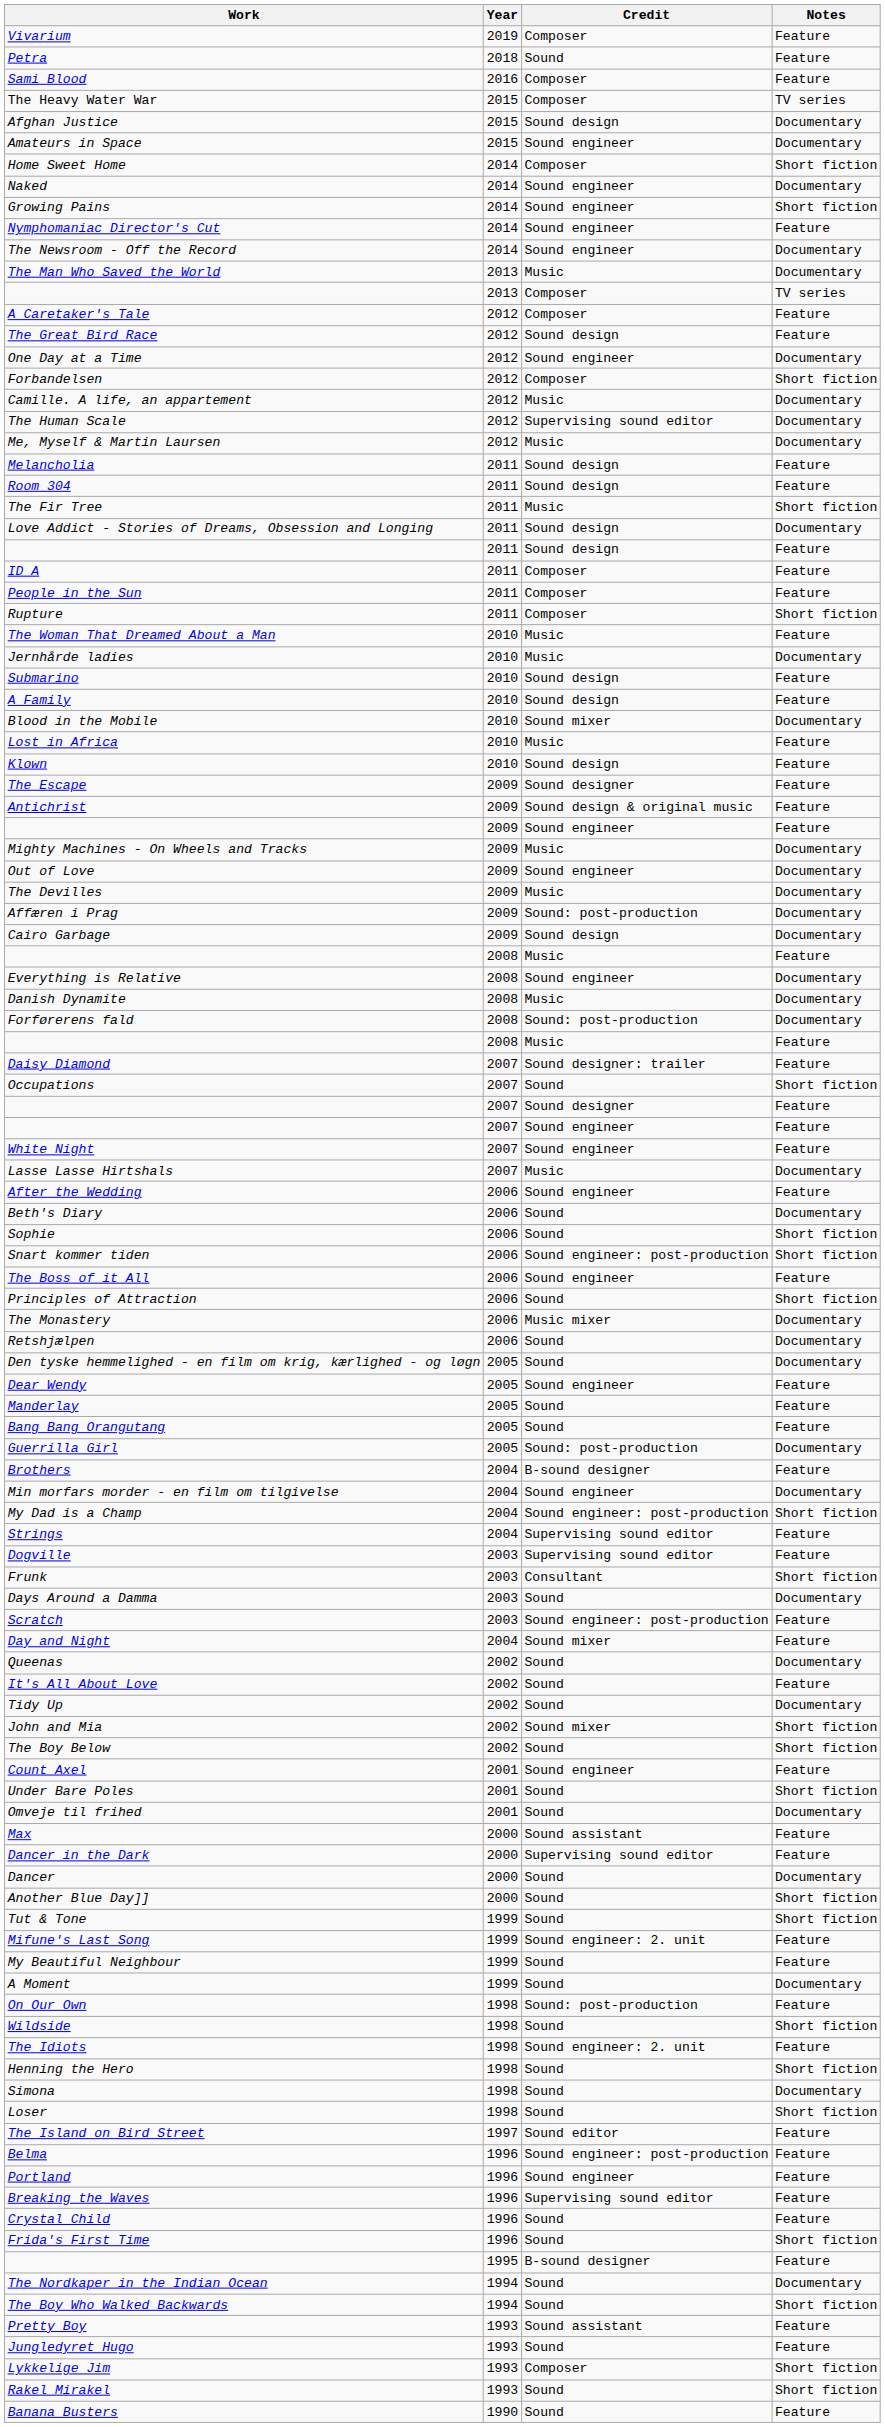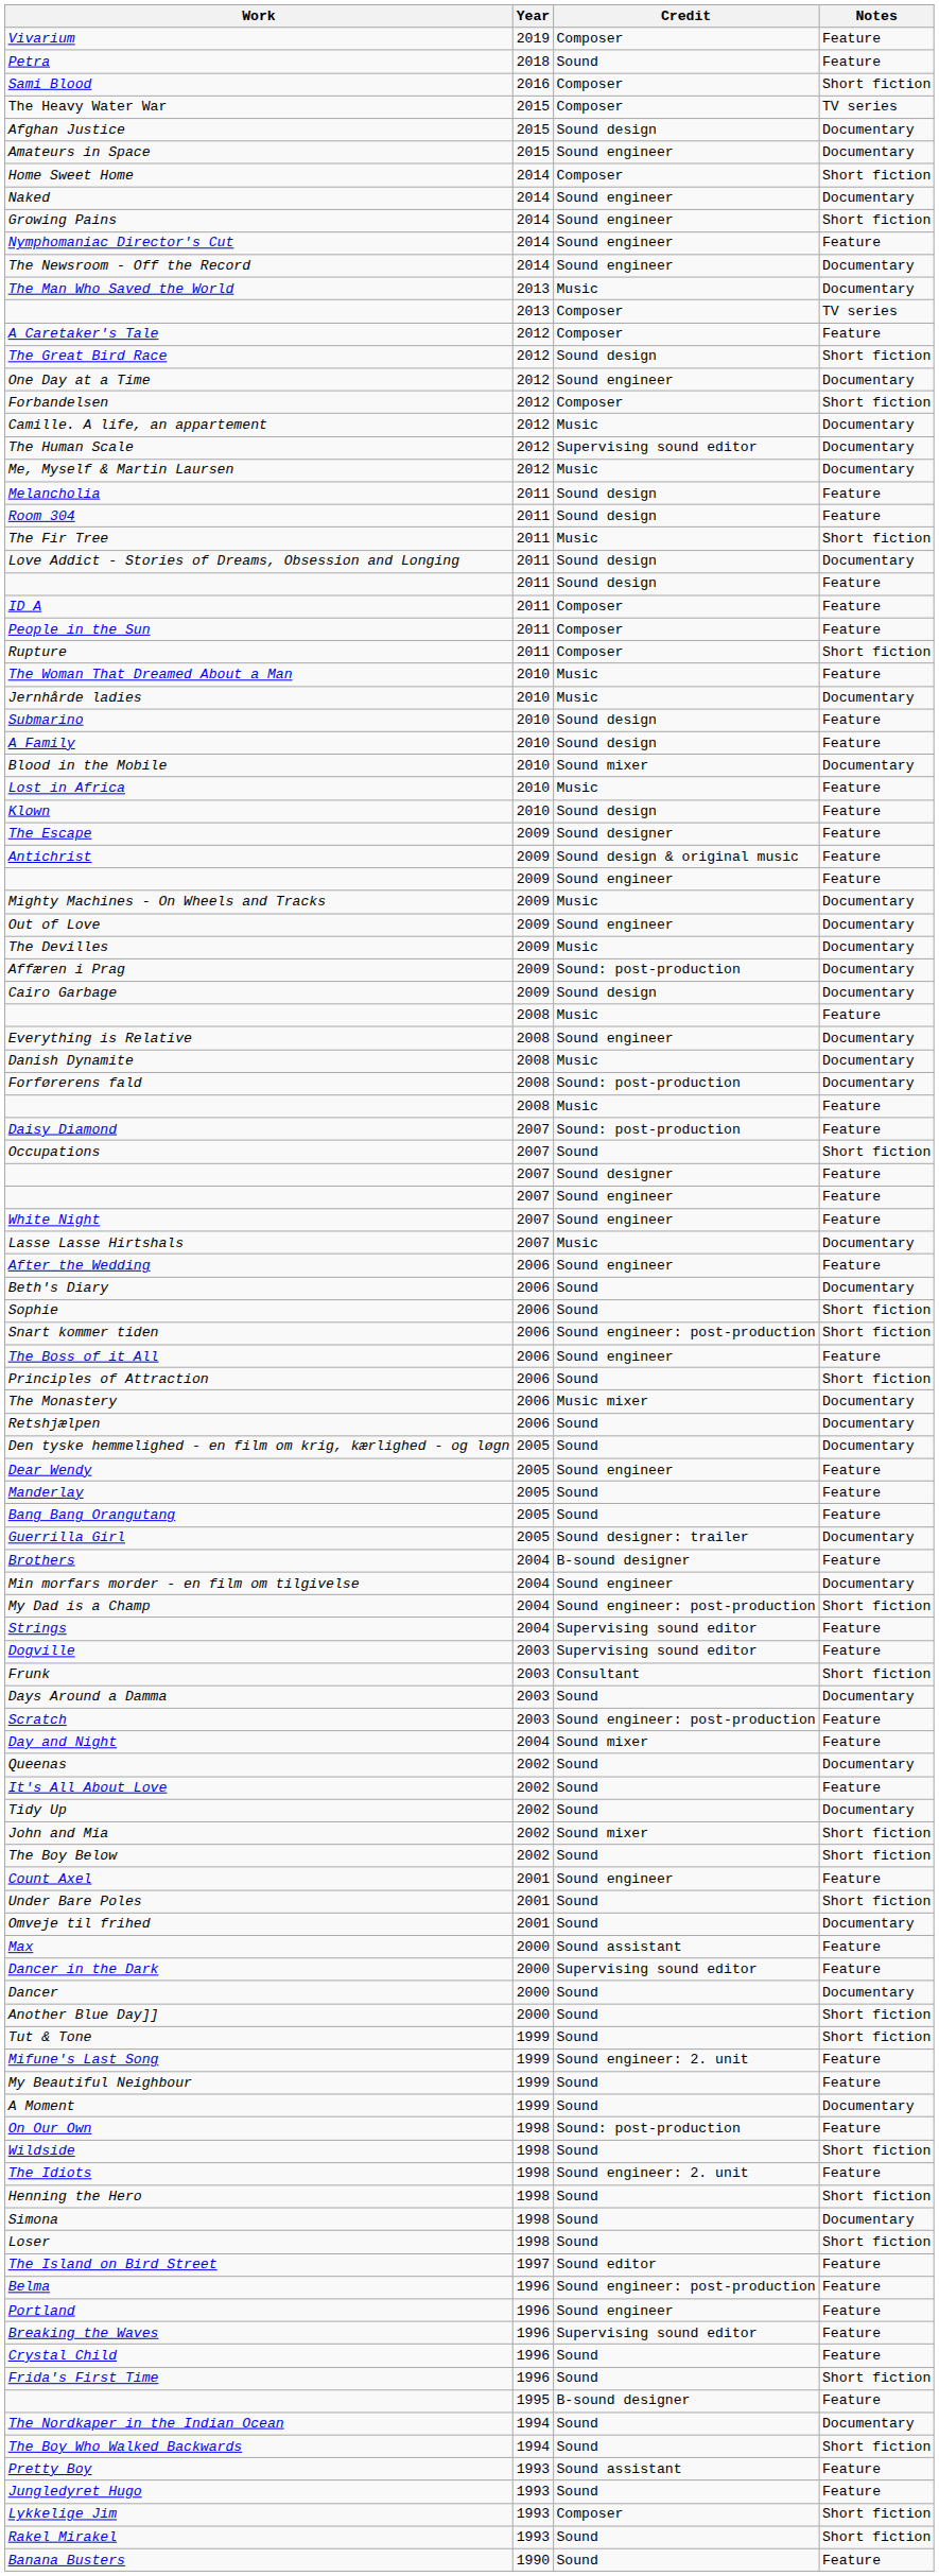 <table class="wikitable sortable">
 <tr>
 <th scope="col">Work</th>
 <th scope="col">Year</th>
 <th scope="col">Credit</th>
 <th scope="col" class="unsortable">Notes</th>
 </tr>
 <tr>
 <td><em><a href='#'>Vivarium</a></em></td>
 <td>2019</td>
 <td>Composer</td>
 <td>Feature</td>
 </tr>
 <tr>
 <td><em><a href='#'>Petra</a></em></td>
 <td>2018</td>
 <td>Sound</td>
 <td>Feature</td>
 </tr>
 <tr>
 <td><em><a href='#'>Sami Blood</a></em></td>
 <td>2016</td>
 <td>Composer</td>
-<td>Feature</td>
+<td>Short fiction</td>
 </tr>
 <tr>
 <td>The Heavy Water War</td>
 <td>2015</td>
 <td>Composer</td>
 <td>TV series</td>
 </tr>
 <tr>
 <td><em>Afghan Justice</em></td>
 <td>2015</td>
 <td>Sound design</td>
 <td>Documentary</td>
 </tr>
 <tr>
 <td><em>Amateurs in Space</em></td>
 <td>2015</td>
 <td>Sound engineer</td>
 <td>Documentary</td>
 </tr>
 <tr>
 <td><em>Home Sweet Home</em></td>
 <td>2014</td>
 <td>Composer</td>
 <td>Short fiction</td>
 </tr>
 <tr>
 <td><em>Naked</em></td>
 <td>2014</td>
 <td>Sound engineer</td>
 <td>Documentary</td>
 </tr>
 <tr>
 <td><em>Growing Pains</em></td>
 <td>2014</td>
 <td>Sound engineer</td>
 <td>Short fiction</td>
 </tr>
 <tr>
 <td><em><a href='#'>Nymphomaniac Director's Cut</a></em></td>
 <td>2014</td>
 <td>Sound engineer</td>
 <td>Feature</td>
 </tr>
 <tr>
 <td><em>The Newsroom - Off the Record</em></td>
 <td>2014</td>
 <td>Sound engineer</td>
 <td>Documentary</td>
 </tr>
 <tr>
 <td><em><a href='#'>The Man Who Saved the World</a></em></td>
 <td>2013</td>
 <td>Music</td>
 <td>Documentary</td>
 </tr>
 <tr>
 <td><em></em></td>
 <td>2013</td>
 <td>Composer</td>
 <td>TV series</td>
 </tr>
 <tr>
 <td><em><a href='#'>A Caretaker's Tale</a></em></td>
 <td>2012</td>
 <td>Composer</td>
 <td>Feature</td>
 </tr>
 <tr>
 <td><em><a href='#'>The Great Bird Race</a></em></td>
 <td>2012</td>
 <td>Sound design</td>
-<td>Feature</td>
+<td>Short fiction</td>
 </tr>
 <tr>
 <td><em>One Day at a Time</em></td>
 <td>2012</td>
 <td>Sound engineer</td>
 <td>Documentary</td>
 </tr>
 <tr>
 <td><em>Forbandelsen</em></td>
 <td>2012</td>
 <td>Composer</td>
 <td>Short fiction</td>
 </tr>
 <tr>
 <td><em>Camille. A life, an appartement</em></td>
 <td>2012</td>
 <td>Music</td>
 <td>Documentary</td>
 </tr>
 <tr>
 <td><em>The Human Scale</em></td>
 <td>2012</td>
 <td>Supervising sound editor</td>
 <td>Documentary</td>
 </tr>
 <tr>
 <td><em>Me, Myself & Martin Laursen</em></td>
 <td>2012</td>
 <td>Music</td>
 <td>Documentary</td>
 </tr>
 <tr>
 <td><em><a href='#'>Melancholia</a></em></td>
 <td>2011</td>
 <td>Sound design</td>
 <td>Feature</td>
 </tr>
 <tr>
 <td><em><a href='#'>Room 304</a></em></td>
 <td>2011</td>
 <td>Sound design</td>
 <td>Feature</td>
 </tr>
 <tr>
 <td><em>The Fir Tree</em></td>
 <td>2011</td>
 <td>Music</td>
 <td>Short fiction</td>
 </tr>
 <tr>
 <td><em>Love Addict - Stories of Dreams, Obsession and Longing</em></td>
 <td>2011</td>
 <td>Sound design</td>
 <td>Documentary</td>
 </tr>
 <tr>
 <td><em></em></td>
 <td>2011</td>
 <td>Sound design</td>
 <td>Feature</td>
 </tr>
 <tr>
 <td><em><a href='#'>ID A</a></em></td>
 <td>2011</td>
 <td>Composer</td>
 <td>Feature</td>
 </tr>
 <tr>
 <td><em><a href='#'>People in the Sun</a></em></td>
 <td>2011</td>
 <td>Composer</td>
 <td>Feature</td>
 </tr>
 <tr>
 <td><em>Rupture</em></td>
 <td>2011</td>
 <td>Composer</td>
 <td>Short fiction</td>
 </tr>
 <tr>
 <td><em><a href='#'>The Woman That Dreamed About a Man</a></em></td>
 <td>2010</td>
 <td>Music</td>
 <td>Feature</td>
 </tr>
 <tr>
 <td><em>Jernhårde ladies</em></td>
 <td>2010</td>
 <td>Music</td>
 <td>Documentary</td>
 </tr>
 <tr>
 <td><em><a href='#'>Submarino</a></em></td>
 <td>2010</td>
 <td>Sound design</td>
 <td>Feature</td>
 </tr>
 <tr>
 <td><em><a href='#'>A Family</a></em></td>
 <td>2010</td>
 <td>Sound design</td>
 <td>Feature</td>
 </tr>
 <tr>
 <td><em>Blood in the Mobile</em></td>
 <td>2010</td>
 <td>Sound mixer</td>
 <td>Documentary</td>
 </tr>
 <tr>
 <td><em><a href='#'>Lost in Africa</a></em></td>
 <td>2010</td>
 <td>Music</td>
 <td>Feature</td>
 </tr>
 <tr>
 <td><em><a href='#'>Klown</a></em></td>
 <td>2010</td>
 <td>Sound design</td>
 <td>Feature</td>
 </tr>
 <tr>
 <td><em><a href='#'>The Escape</a></em></td>
 <td>2009</td>
 <td>Sound designer</td>
 <td>Feature</td>
 </tr>
 <tr>
 <td><em><a href='#'>Antichrist</a></em></td>
 <td>2009</td>
 <td>Sound design & original music</td>
 <td>Feature</td>
 </tr>
 <tr>
 <td><em></em></td>
 <td>2009</td>
 <td>Sound engineer</td>
 <td>Feature</td>
 </tr>
 <tr>
 <td><em>Mighty Machines - On Wheels and Tracks</em></td>
 <td>2009</td>
 <td>Music</td>
 <td>Documentary</td>
 </tr>
 <tr>
 <td><em>Out of Love</em></td>
 <td>2009</td>
 <td>Sound engineer</td>
 <td>Documentary</td>
 </tr>
 <tr>
 <td><em>The Devilles</em></td>
 <td>2009</td>
 <td>Music</td>
 <td>Documentary</td>
 </tr>
 <tr>
 <td><em>Affæren i Prag</em></td>
 <td>2009</td>
 <td>Sound: post-production</td>
 <td>Documentary</td>
 </tr>
 <tr>
 <td><em>Cairo Garbage</em></td>
 <td>2009</td>
 <td>Sound design</td>
 <td>Documentary</td>
 </tr>
 <tr>
 <td><em></em></td>
 <td>2008</td>
 <td>Music</td>
 <td>Feature</td>
 </tr>
 <tr>
 <td><em>Everything is Relative</em></td>
 <td>2008</td>
 <td>Sound engineer</td>
 <td>Documentary</td>
 </tr>
 <tr>
 <td><em>Danish Dynamite</em></td>
 <td>2008</td>
 <td>Music</td>
 <td>Documentary</td>
 </tr>
 <tr>
 <td><em>Forførerens fald</em></td>
 <td>2008</td>
 <td>Sound: post-production</td>
 <td>Documentary</td>
 </tr>
 <tr>
 <td><em></em></td>
 <td>2008</td>
 <td>Music</td>
 <td>Feature</td>
 </tr>
 <tr>
 <td><em><a href='#'>Daisy Diamond</a></em></td>
 <td>2007</td>
-<td>Sound designer: trailer</td>
+<td>Sound: post-production</td>
 <td>Feature</td>
 </tr>
 <tr>
 <td><em>Occupations</em></td>
 <td>2007</td>
 <td>Sound</td>
 <td>Short fiction</td>
 </tr>
 <tr>
 <td><em></em></td>
 <td>2007</td>
 <td>Sound designer</td>
 <td>Feature</td>
 </tr>
 <tr>
 <td><em></em></td>
 <td>2007</td>
 <td>Sound engineer</td>
 <td>Feature</td>
 </tr>
 <tr>
 <td><em><a href='#'>White Night</a></em></td>
 <td>2007</td>
 <td>Sound engineer</td>
 <td>Feature</td>
 </tr>
 <tr>
 <td><em>Lasse Lasse Hirtshals</em></td>
 <td>2007</td>
 <td>Music</td>
 <td>Documentary</td>
 </tr>
 <tr>
 <td><em><a href='#'>After the Wedding</a></em></td>
 <td>2006</td>
 <td>Sound engineer</td>
 <td>Feature</td>
 </tr>
 <tr>
 <td><em>Beth's Diary</em></td>
 <td>2006</td>
 <td>Sound</td>
 <td>Documentary</td>
 </tr>
 <tr>
 <td><em>Sophie</em></td>
 <td>2006</td>
 <td>Sound</td>
 <td>Short fiction</td>
 </tr>
 <tr>
 <td><em>Snart kommer tiden</em></td>
 <td>2006</td>
 <td>Sound engineer: post-production</td>
 <td>Short fiction</td>
 </tr>
 <tr>
 <td><em><a href='#'>The Boss of it All</a></em></td>
 <td>2006</td>
 <td>Sound engineer</td>
 <td>Feature</td>
 </tr>
 <tr>
 <td><em>Principles of Attraction</em></td>
 <td>2006</td>
 <td>Sound</td>
 <td>Short fiction</td>
 </tr>
 <tr>
 <td><em>The Monastery</em></td>
 <td>2006</td>
 <td>Music mixer</td>
 <td>Documentary</td>
 </tr>
 <tr>
 <td><em>Retshjælpen</em></td>
 <td>2006</td>
 <td>Sound</td>
 <td>Documentary</td>
 </tr>
 <tr>
 <td><em>Den tyske hemmelighed - en film om krig, kærlighed - og løgn</em></td>
 <td>2005</td>
 <td>Sound</td>
 <td>Documentary</td>
 </tr>
 <tr>
 <td><em><a href='#'>Dear Wendy</a></em></td>
 <td>2005</td>
 <td>Sound engineer</td>
 <td>Feature</td>
 </tr>
 <tr>
 <td><em><a href='#'>Manderlay</a></em></td>
 <td>2005</td>
 <td>Sound</td>
 <td>Feature</td>
 </tr>
 <tr>
 <td><em><a href='#'>Bang Bang Orangutang</a></em></td>
 <td>2005</td>
 <td>Sound</td>
 <td>Feature</td>
 </tr>
 <tr>
 <td><em><a href='#'>Guerrilla Girl</a></em></td>
 <td>2005</td>
-<td>Sound: post-production</td>
+<td>Sound designer: trailer</td>
 <td>Documentary</td>
 </tr>
 <tr>
 <td><em><a href='#'>Brothers</a></em></td>
 <td>2004</td>
 <td>B-sound designer</td>
 <td>Feature</td>
 </tr>
 <tr>
 <td><em>Min morfars morder - en film om tilgivelse</em></td>
 <td>2004</td>
 <td>Sound engineer</td>
 <td>Documentary</td>
 </tr>
 <tr>
 <td><em>My Dad is a Champ</em></td>
 <td>2004</td>
 <td>Sound engineer: post-production</td>
 <td>Short fiction</td>
 </tr>
 <tr>
 <td><em><a href='#'>Strings</a></em></td>
 <td>2004</td>
 <td>Supervising sound editor</td>
 <td>Feature</td>
 </tr>
 <tr>
 <td><em><a href='#'>Dogville</a></em></td>
 <td>2003</td>
 <td>Supervising sound editor</td>
 <td>Feature</td>
 </tr>
 <tr>
 <td><em>Frunk</em></td>
 <td>2003</td>
 <td>Consultant</td>
 <td>Short fiction</td>
 </tr>
 <tr>
 <td><em>Days Around a Damma</em></td>
 <td>2003</td>
 <td>Sound</td>
 <td>Documentary</td>
 </tr>
 <tr>
 <td><em><a href='#'>Scratch</a></em></td>
 <td>2003</td>
 <td>Sound engineer: post-production</td>
 <td>Feature</td>
 </tr>
 <tr>
 <td><em><a href='#'>Day and Night</a></em></td>
 <td>2004</td>
 <td>Sound mixer</td>
 <td>Feature</td>
 </tr>
 <tr>
 <td><em>Queenas</em></td>
 <td>2002</td>
 <td>Sound</td>
 <td>Documentary</td>
 </tr>
 <tr>
 <td><em><a href='#'>It's All About Love</a></em></td>
 <td>2002</td>
 <td>Sound</td>
 <td>Feature</td>
 </tr>
 <tr>
 <td><em>Tidy Up</em></td>
 <td>2002</td>
 <td>Sound</td>
 <td>Documentary</td>
 </tr>
 <tr>
 <td><em>John and Mia</em></td>
 <td>2002</td>
 <td>Sound mixer</td>
 <td>Short fiction</td>
 </tr>
 <tr>
 <td><em>The Boy Below</em></td>
 <td>2002</td>
 <td>Sound</td>
 <td>Short fiction</td>
 </tr>
 <tr>
 <td><em><a href='#'>Count Axel</a></em></td>
 <td>2001</td>
 <td>Sound engineer</td>
 <td>Feature</td>
 </tr>
 <tr>
 <td><em>Under Bare Poles</em></td>
 <td>2001</td>
 <td>Sound</td>
 <td>Short fiction</td>
 </tr>
 <tr>
 <td><em>Omveje til frihed</em></td>
 <td>2001</td>
 <td>Sound</td>
 <td>Documentary</td>
 </tr>
 <tr>
 <td><em><a href='#'>Max</a></em></td>
 <td>2000</td>
 <td>Sound assistant</td>
 <td>Feature</td>
 </tr>
 <tr>
 <td><em><a href='#'>Dancer in the Dark</a></em></td>
 <td>2000</td>
 <td>Supervising sound editor</td>
 <td>Feature</td>
 </tr>
 <tr>
 <td><em>Dancer</em></td>
 <td>2000</td>
 <td>Sound</td>
 <td>Documentary</td>
 </tr>
 <tr>
 <td><em>Another Blue Day]]</em></td>
 <td>2000</td>
 <td>Sound</td>
 <td>Short fiction</td>
 </tr>
 <tr>
 <td><em>Tut & Tone</em></td>
 <td>1999</td>
 <td>Sound</td>
 <td>Short fiction</td>
 </tr>
 <tr>
 <td><em><a href='#'>Mifune's Last Song</a></em></td>
 <td>1999</td>
 <td>Sound engineer: 2. unit</td>
 <td>Feature</td>
 </tr>
 <tr>
 <td><em>My Beautiful Neighbour</em></td>
 <td>1999</td>
 <td>Sound</td>
 <td>Feature</td>
 </tr>
 <tr>
 <td><em>A Moment</em></td>
 <td>1999</td>
 <td>Sound</td>
 <td>Documentary</td>
 </tr>
 <tr>
 <td><em><a href='#'>On Our Own</a></em></td>
 <td>1998</td>
 <td>Sound: post-production</td>
 <td>Feature</td>
 </tr>
 <tr>
 <td><em><a href='#'>Wildside</a></em></td>
 <td>1998</td>
 <td>Sound</td>
 <td>Short fiction</td>
 </tr>
 <tr>
 <td><em><a href='#'>The Idiots</a></em></td>
 <td>1998</td>
 <td>Sound engineer: 2. unit</td>
 <td>Feature</td>
 </tr>
 <tr>
 <td><em>Henning the Hero</em></td>
 <td>1998</td>
 <td>Sound</td>
 <td>Short fiction</td>
 </tr>
 <tr>
 <td><em>Simona</em></td>
 <td>1998</td>
 <td>Sound</td>
 <td>Documentary</td>
 </tr>
 <tr>
 <td><em>Loser</em></td>
 <td>1998</td>
 <td>Sound</td>
 <td>Short fiction</td>
 </tr>
 <tr>
 <td><em><a href='#'>The Island on Bird Street</a></em></td>
 <td>1997</td>
 <td>Sound editor</td>
 <td>Feature</td>
 </tr>
 <tr>
 <td><em><a href='#'>Belma</a></em></td>
 <td>1996</td>
 <td>Sound engineer: post-production</td>
 <td>Feature</td>
 </tr>
 <tr>
 <td><em><a href='#'>Portland</a></em></td>
 <td>1996</td>
 <td>Sound engineer</td>
 <td>Feature</td>
 </tr>
 <tr>
 <td><em><a href='#'>Breaking the Waves</a></em></td>
 <td>1996</td>
 <td>Supervising sound editor</td>
 <td>Feature</td>
 </tr>
 <tr>
 <td><em><a href='#'>Crystal Child</a></em></td>
 <td>1996</td>
 <td>Sound</td>
 <td>Feature</td>
 </tr>
 <tr>
 <td><em><a href='#'>Frida's First Time</a></em></td>
 <td>1996</td>
 <td>Sound</td>
 <td>Short fiction</td>
 </tr>
 <tr>
 <td><em></em></td>
 <td>1995</td>
 <td>B-sound designer</td>
 <td>Feature</td>
 </tr>
 <tr>
 <td><em><a href='#'>The Nordkaper in the Indian Ocean</a></em></td>
 <td>1994</td>
 <td>Sound</td>
 <td>Documentary</td>
 </tr>
 <tr>
 <td><em><a href='#'>The Boy Who Walked Backwards</a></em></td>
 <td>1994</td>
 <td>Sound</td>
 <td>Short fiction</td>
 </tr>
 <tr>
 <td><em><a href='#'>Pretty Boy</a></em></td>
 <td>1993</td>
 <td>Sound assistant</td>
 <td>Feature</td>
 </tr>
 <tr>
 <td><em><a href='#'>Jungledyret Hugo</a></em></td>
 <td>1993</td>
 <td>Sound</td>
 <td>Feature</td>
 </tr>
 <tr>
 <td><em><a href='#'>Lykkelige Jim</a></em></td>
 <td>1993</td>
 <td>Composer</td>
 <td>Short fiction</td>
 </tr>
 <tr>
 <td><em><a href='#'>Rakel Mirakel</a></em></td>
 <td>1993</td>
 <td>Sound</td>
 <td>Short fiction</td>
 </tr>
 <tr>
 <td><em><a href='#'>Banana Busters</a></em></td>
 <td>1990</td>
 <td>Sound</td>
 <td>Feature</td>
 </tr>
 </table>
